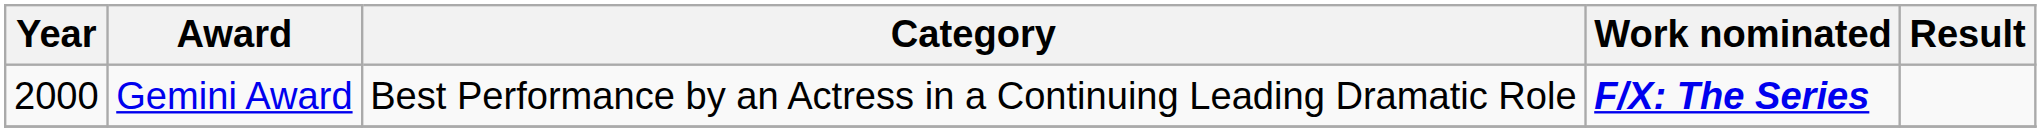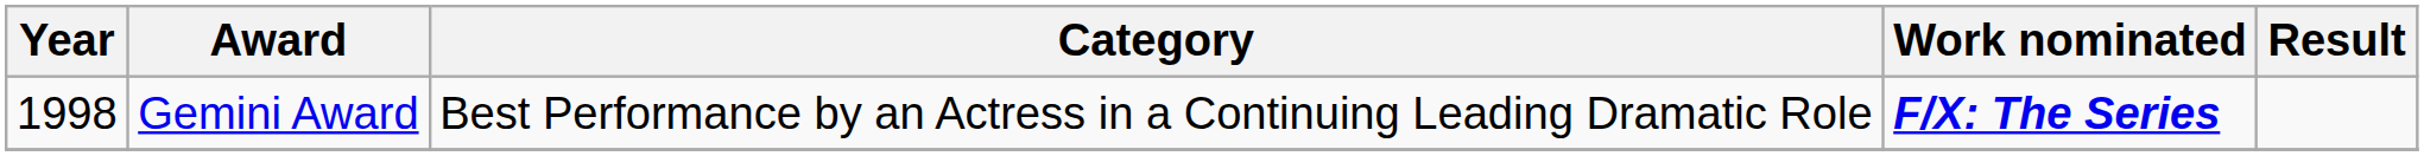 <table class="wikitable">
 <tr>
 <th>Year</th>
 <th>Award</th>
 <th>Category</th>
 <th>Work nominated</th>
 <th>Result</th>
 </tr>
 <tr>
-<td>2000</td>
+<td>1998</td>
 <td><a href='#'>Gemini Award</a></td>
 <td>Best Performance by an Actress in a Continuing Leading Dramatic Role</td>
 <td><strong><em><a href='#'>F/X: The Series</a></em></strong></td>
 <td></td>
 </tr>
 <tr>
 </tr>
 </table>
